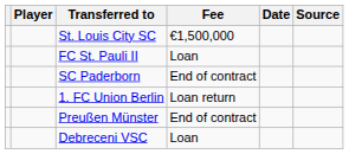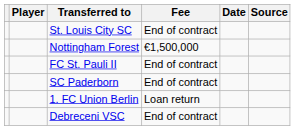 <table class="wikitable plainrowheaders sortable">
 <tr>
 <th></th>
 <th scope="col">Player</th>
 <th>Transferred to</th>
 <th>Fee</th>
 <th scope="col">Date</th>
 <th scope="col">Source</th>
 </tr>
 <tr>
 <td align="center"></td>
 <td> </td>
 <td> <a href='#'>St. Louis City SC</a></td>
+<td>End of contract</td>
+<td></td>
+<td></td>
+</tr>
+<tr>
+<td align="center"></td>
+<td> </td>
+<td> <a href='#'>Nottingham Forest</a></td>
 <td>€1,500,000</td>
 <td></td>
 <td></td>
 </tr>
 <tr>
 <td align="center"></td>
 <td> </td>
 <td> <a href='#'>FC St. Pauli II</a></td>
-<td>Loan</td>
+<td>End of contract</td>
 <td></td>
 <td></td>
 </tr>
 <tr>
 <td align="center"></td>
 <td> </td>
 <td> <a href='#'>SC Paderborn</a></td>
 <td>End of contract</td>
 <td></td>
 <td></td>
 </tr>
 <tr>
 <td align="center"></td>
 <td> </td>
 <td> <a href='#'>1. FC Union Berlin</a></td>
 <td>Loan return</td>
 <td></td>
 <td></td>
 </tr>
 <tr>
 <td align="center"></td>
 <td> </td>
-<td> <a href='#'>Preußen Münster</a></td>
+<td> <a href='#'>Debreceni VSC</a></td>
 <td>End of contract</td>
 <td></td>
 <td></td>
 </tr>
-<tr>
-<td align="center"></td>
-<td> </td>
-<td> <a href='#'>Debreceni VSC</a></td>
-<td>Loan</td>
-<td></td>
-<td></td>
-</tr>
 </table>
